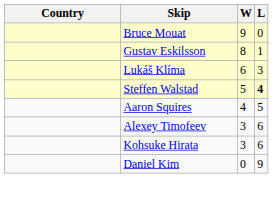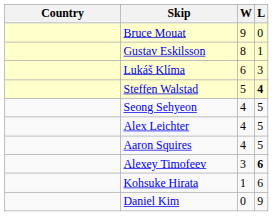 <table class=wikitable>
 <tr>
 <th width=150>Country</th>
 <th width=150>Skip</th>
 <th>W</th>
 <th>L</th>
 </tr>
 <tr bgcolor=#ffffcc>
 <td></td>
 <td><a href='#'>Bruce Mouat</a></td>
 <td>9</td>
 <td>0</td>
 </tr>
 <tr bgcolor=#ffffcc>
 <td></td>
 <td><a href='#'>Gustav Eskilsson</a></td>
 <td>8</td>
 <td>1</td>
 </tr>
 <tr bgcolor=#ffffcc>
 <td></td>
 <td><a href='#'>Lukáš Klíma</a></td>
 <td>6</td>
 <td>3</td>
 </tr>
 <tr bgcolor=#ffffcc>
 <td></td>
 <td><a href='#'>Steffen Walstad</a></td>
 <td>5</td>
 <td><strong>4</strong></td>
 </tr>
 <tr>
 <td></td>
+<td><a href='#'>Seong Sehyeon</a></td>
+<td>4</td>
+<td>5</td>
+</tr>
+<tr>
+<td></td>
+<td><a href='#'>Alex Leichter</a></td>
+<td>4</td>
+<td>5</td>
+</tr>
+<tr>
+<td></td>
 <td><a href='#'>Aaron Squires</a></td>
 <td>4</td>
 <td>5</td>
 </tr>
 <tr>
 <td></td>
 <td><a href='#'>Alexey Timofeev</a></td>
 <td>3</td>
-<td>6</td>
+<td><strong>6</strong></td>
 </tr>
 <tr>
 <td></td>
 <td><a href='#'>Kohsuke Hirata</a></td>
-<td>3</td>
+<td>1</td>
 <td>6</td>
 </tr>
 <tr>
 <td></td>
 <td><a href='#'>Daniel Kim</a></td>
 <td>0</td>
 <td>9</td>
 </tr>
 </table>
